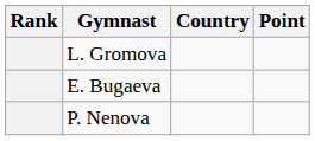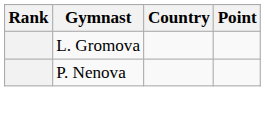 <table class="wikitable sortable">
 <tr>
 <th>Rank</th>
 <th>Gymnast</th>
 <th>Country</th>
 <th>Point</th>
 </tr>
 <tr>
 <th></th>
 <td>L. Gromova</td>
 <td></td>
 <td></td>
 </tr>
 <tr>
 <th></th>
-<td>E.  Bugaeva</td>
-<td></td>
-<td></td>
-</tr>
-<tr>
-<th></th>
 <td>P. Nenova</td>
 <td></td>
 <td></td>
 </tr>
 </table>
